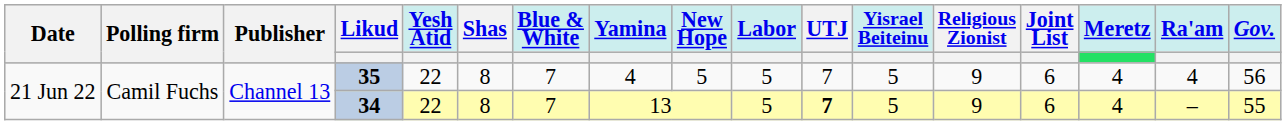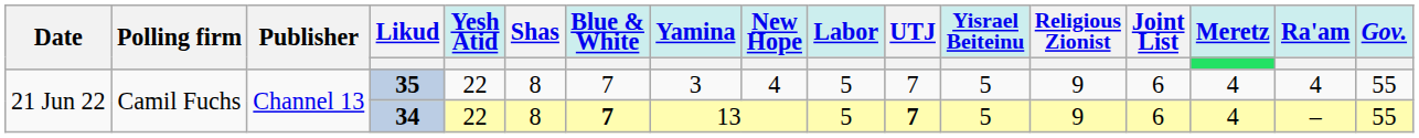 <table class="wikitable sortable" style=text-align:center;font-size:90%;line-height:12px>
 <tr>
 <th rowspan=2>Date</th>
 <th rowspan=2>Polling firm</th>
 <th rowspan=2>Publisher</th>
 <th><a href='#'>Likud</a></th>
 <th style=background:#cee><a href='#'>Yesh<br>Atid</a></th>
 <th><a href='#'>Shas</a></th>
 <th style=background:#cee><a href='#'>Blue &<br>White</a></th>
 <th style=background:#cee><a href='#'>Yamina</a></th>
 <th style=background:#cee><a href='#'>New<br>Hope</a></th>
 <th style=background:#cee><a href='#'>Labor</a></th>
 <th><a href='#'>UTJ</a></th>
 <th style="background:#cee; font-size:90%"><a href='#'>Yisrael<br>Beiteinu</a></th>
 <th style=font-size:90%><a href='#'>Religious<br>Zionist</a></th>
 <th><a href='#'>Joint<br>List</a></th>
 <th style=background:#cee><a href='#'>Meretz</a></th>
 <th style=background:#cee><a href='#'>Ra'am</a></th>
 <th style=background:#cee><a href='#'><em>Gov.</em></a></th>
 </tr>
 <tr>
 <th style=background:></th>
 <th style=background:></th>
 <th style=background:></th>
 <th style=background:></th>
 <th style=background:></th>
 <th style=background:></th>
 <th style=background:></th>
 <th style=background:></th>
 <th style=background:></th>
 <th style=background:></th>
 <th style=background:></th>
 <th style=background:#23e164></th>
 <th style=background:></th>
 <th style=background:></th>
 </tr>
 <tr>
 <td rowspan=2 data-sort-value=2022-06-21>21 Jun 22</td>
 <td rowspan=2>Camil Fuchs</td>
 <td rowspan=2><a href='#'>Channel 13</a></td>
 <td style=background:#BBCDE4><strong>35</strong>	</td>
 <td>22					</td>
 <td>8					</td>
 <td>7					</td>
+<td>3					</td>
 <td>4					</td>
-<td>5					</td>
 <td>5					</td>
 <td>7					</td>
 <td>5					</td>
 <td>9					</td>
 <td>6					</td>
 <td>4					</td>
 <td>4					</td>
-<td>56					</td>
+<td>55					</td>
 </tr>
 <tr style=background:#fffdb0>
 <td style=background:#BBCDE4><strong>34</strong>	</td>
 <td>22					</td>
 <td>8					</td>
-<td>7					</td>
+<td><strong>7					</strong></td>
 <td colspan=2>13		</td>
 <td>5					</td>
 <td><strong>7					</strong></td>
 <td>5					</td>
 <td>9					</td>
 <td>6					</td>
 <td>4					</td>
 <td>–					</td>
 <td>55					</td>
 </tr>
 </table>
